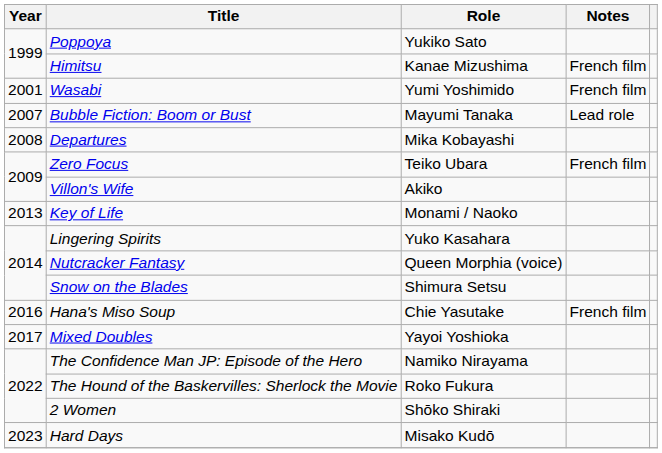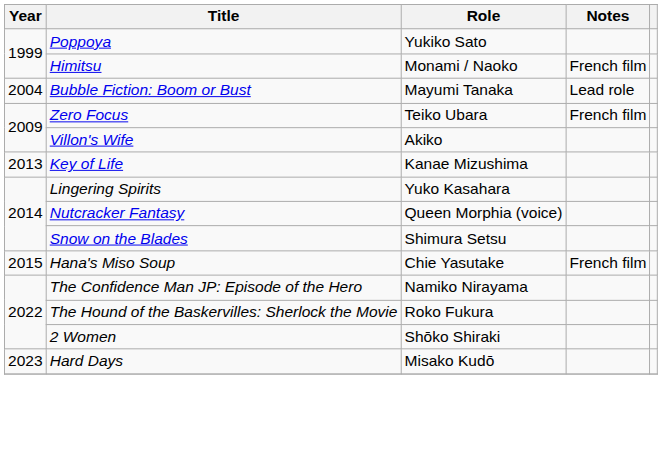 <table class="wikitable sortable">
 <tr>
 <th>Year</th>
 <th>Title</th>
 <th>Role</th>
 <th class="unsortable">Notes</th>
 <th class="unsortable"></th>
 </tr>
 <tr>
 <td rowspan=2>1999</td>
 <td><em><a href='#'>Poppoya</a></em></td>
 <td>Yukiko Sato</td>
 <td></td>
 <td></td>
 </tr>
 <tr>
 <td><em><a href='#'>Himitsu</a></em></td>
-<td>Kanae Mizushima</td>
+<td>Monami / Naoko</td>
 <td>French film</td>
 <td></td>
 </tr>
 <tr>
-<td>2001</td>
-<td><em><a href='#'>Wasabi</a></em></td>
-<td>Yumi Yoshimido</td>
-<td>French film</td>
-<td></td>
-</tr>
-<tr>
-<td>2007</td>
+<td>2004</td>
 <td><em><a href='#'>Bubble Fiction: Boom or Bust</a></em></td>
 <td>Mayumi Tanaka</td>
 <td>Lead role</td>
-<td></td>
-</tr>
-<tr>
-<td>2008</td>
-<td><em><a href='#'>Departures</a></em></td>
-<td>Mika Kobayashi</td>
-<td></td>
 <td></td>
 </tr>
 <tr>
 <td rowspan=2>2009</td>
 <td><em><a href='#'>Zero Focus</a></em></td>
 <td>Teiko Ubara</td>
 <td>French film</td>
 <td></td>
 </tr>
 <tr>
 <td><em><a href='#'>Villon's Wife</a></em></td>
 <td>Akiko</td>
 <td></td>
 <td></td>
 </tr>
 <tr>
 <td>2013</td>
 <td><em><a href='#'>Key of Life</a></em></td>
-<td>Monami / Naoko</td>
+<td>Kanae Mizushima</td>
 <td></td>
 <td></td>
 </tr>
 <tr>
 <td rowspan=3>2014</td>
 <td><em>Lingering Spirits</em></td>
 <td>Yuko Kasahara</td>
 <td></td>
 <td></td>
 </tr>
 <tr>
 <td><em><a href='#'>Nutcracker Fantasy</a></em></td>
 <td>Queen Morphia (voice)</td>
 <td></td>
 <td></td>
 </tr>
 <tr>
 <td><em><a href='#'>Snow on the Blades</a></em></td>
 <td>Shimura Setsu</td>
 <td></td>
 <td></td>
 </tr>
 <tr>
-<td>2016</td>
+<td>2015</td>
 <td><em>Hana's Miso Soup</em></td>
 <td>Chie Yasutake</td>
 <td>French film</td>
-<td></td>
-</tr>
-<tr>
-<td>2017</td>
-<td><em><a href='#'>Mixed Doubles</a></em></td>
-<td>Yayoi Yoshioka</td>
-<td></td>
 <td></td>
 </tr>
 <tr>
 <td rowspan=3>2022</td>
 <td><em>The Confidence Man JP: Episode of the Hero</em></td>
 <td>Namiko Nirayama</td>
 <td></td>
 <td></td>
 </tr>
 <tr>
 <td><em>The Hound of the Baskervilles: Sherlock the Movie</em></td>
 <td>Roko Fukura</td>
 <td></td>
 <td></td>
 </tr>
 <tr>
 <td><em>2 Women</em></td>
 <td>Shōko Shiraki</td>
 <td></td>
 <td></td>
 </tr>
 <tr>
 <td>2023</td>
 <td><em>Hard Days</em></td>
 <td>Misako Kudō</td>
 <td></td>
 <td></td>
 </tr>
 <tr>
 </tr>
 </table>
